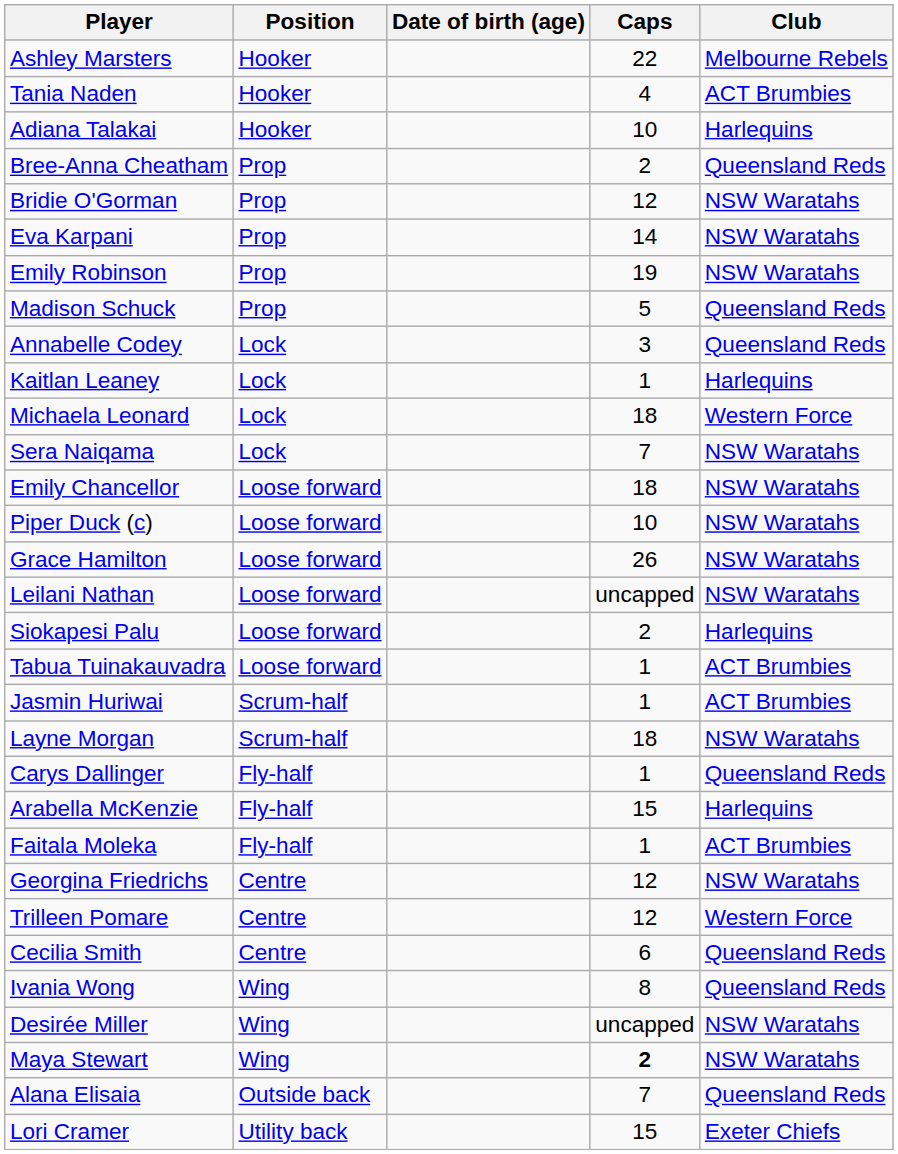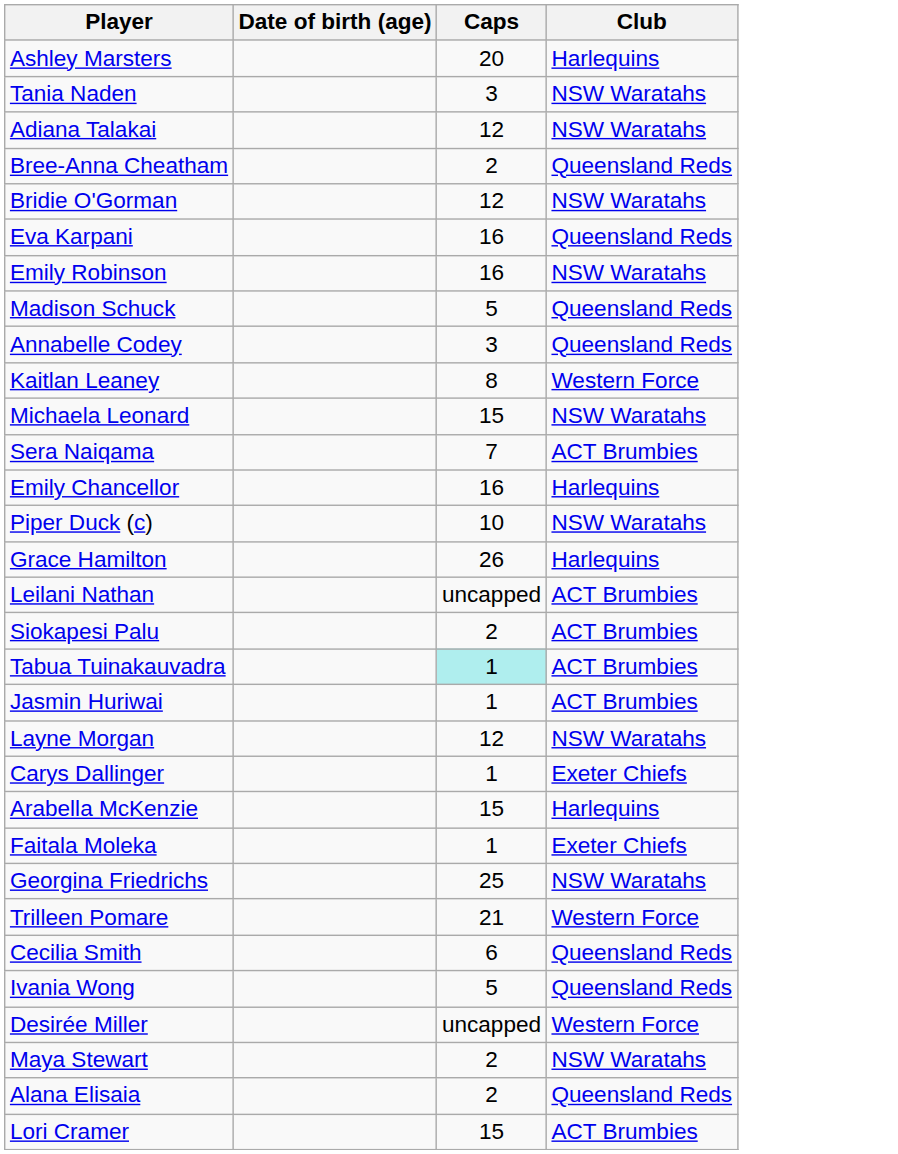 <table class="wikitable sortable">
 <tr>
 <th>Player</th>
-<th>Position</th>
 <th>Date of birth (age)</th>
 <th>Caps</th>
 <th>Club</th>
 </tr>
 <tr>
 <td><a href='#'>Ashley Marsters</a></td>
-<td><a href='#'>Hooker</a></td>
 <td></td>
-<td align="center">22</td>
-<td> <a href='#'>Melbourne Rebels</a></td>
+<td align="center">20</td>
+<td> <a href='#'>Harlequins</a></td>
 </tr>
 <tr>
 <td><a href='#'>Tania Naden</a></td>
-<td><a href='#'>Hooker</a></td>
 <td></td>
-<td align="center">4</td>
-<td> <a href='#'>ACT Brumbies</a></td>
+<td align="center">3</td>
+<td> <a href='#'>NSW Waratahs</a></td>
 </tr>
 <tr>
 <td><a href='#'>Adiana Talakai</a></td>
-<td><a href='#'>Hooker</a></td>
 <td></td>
-<td align="center">10</td>
-<td> <a href='#'>Harlequins</a></td>
+<td align="center">12</td>
+<td> <a href='#'>NSW Waratahs</a></td>
 </tr>
 <tr>
 <td><a href='#'>Bree-Anna Cheatham</a></td>
-<td><a href='#'>Prop</a></td>
 <td></td>
 <td align="center">2</td>
 <td> <a href='#'>Queensland Reds</a></td>
 </tr>
 <tr>
 <td><a href='#'>Bridie O'Gorman</a></td>
-<td><a href='#'>Prop</a></td>
 <td></td>
 <td align="center">12</td>
 <td> <a href='#'>NSW Waratahs</a></td>
 </tr>
 <tr>
 <td><a href='#'>Eva Karpani</a></td>
-<td><a href='#'>Prop</a></td>
 <td></td>
-<td align="center">14</td>
-<td> <a href='#'>NSW Waratahs</a></td>
+<td align="center">16</td>
+<td> <a href='#'>Queensland Reds</a></td>
 </tr>
 <tr>
 <td><a href='#'>Emily Robinson</a></td>
-<td><a href='#'>Prop</a></td>
 <td></td>
-<td align="center">19</td>
+<td align="center">16</td>
 <td> <a href='#'>NSW Waratahs</a></td>
 </tr>
 <tr>
 <td><a href='#'>Madison Schuck</a></td>
-<td><a href='#'>Prop</a></td>
 <td></td>
 <td align="center">5</td>
 <td> <a href='#'>Queensland Reds</a></td>
 </tr>
 <tr>
 <td><a href='#'>Annabelle Codey</a></td>
-<td><a href='#'>Lock</a></td>
 <td></td>
 <td align="center">3</td>
 <td> <a href='#'>Queensland Reds</a></td>
 </tr>
 <tr>
 <td><a href='#'>Kaitlan Leaney</a></td>
-<td><a href='#'>Lock</a></td>
 <td></td>
-<td align="center">1</td>
+<td align="center">8</td>
+<td> <a href='#'>Western Force</a></td>
+</tr>
+<tr>
+<td><a href='#'>Michaela Leonard</a></td>
+<td></td>
+<td align="center">15</td>
+<td> <a href='#'>NSW Waratahs</a></td>
+</tr>
+<tr>
+<td><a href='#'>Sera Naiqama</a></td>
+<td></td>
+<td align="center">7</td>
+<td> <a href='#'>ACT Brumbies</a></td>
+</tr>
+<tr>
+<td><a href='#'>Emily Chancellor</a></td>
+<td></td>
+<td align="center">16</td>
 <td> <a href='#'>Harlequins</a></td>
 </tr>
 <tr>
-<td><a href='#'>Michaela Leonard</a></td>
-<td><a href='#'>Lock</a></td>
-<td></td>
-<td align="center">18</td>
-<td> <a href='#'>Western Force</a></td>
-</tr>
-<tr>
-<td><a href='#'>Sera Naiqama</a></td>
-<td><a href='#'>Lock</a></td>
-<td></td>
-<td align="center">7</td>
-<td> <a href='#'>NSW Waratahs</a></td>
-</tr>
-<tr>
-<td><a href='#'>Emily Chancellor</a></td>
-<td><a href='#'>Loose forward</a></td>
-<td></td>
-<td align="center">18</td>
-<td> <a href='#'>NSW Waratahs</a></td>
-</tr>
-<tr>
 <td><a href='#'>Piper Duck</a> (<a href='#'>c</a>)</td>
-<td><a href='#'>Loose forward</a></td>
 <td></td>
 <td align="center">10</td>
 <td> <a href='#'>NSW Waratahs</a></td>
 </tr>
 <tr>
 <td><a href='#'>Grace Hamilton</a></td>
-<td><a href='#'>Loose forward</a></td>
 <td></td>
 <td align="center">26</td>
-<td> <a href='#'>NSW Waratahs</a></td>
+<td> <a href='#'>Harlequins</a></td>
 </tr>
 <tr>
 <td><a href='#'>Leilani Nathan</a></td>
-<td><a href='#'>Loose forward</a></td>
 <td></td>
 <td align="center">uncapped</td>
-<td> <a href='#'>NSW Waratahs</a></td>
+<td> <a href='#'>ACT Brumbies</a></td>
 </tr>
 <tr>
 <td><a href='#'>Siokapesi Palu</a></td>
-<td><a href='#'>Loose forward</a></td>
 <td></td>
 <td align="center">2</td>
-<td> <a href='#'>Harlequins</a></td>
+<td> <a href='#'>ACT Brumbies</a></td>
 </tr>
 <tr>
 <td><a href='#'>Tabua Tuinakauvadra</a></td>
-<td><a href='#'>Loose forward</a></td>
 <td></td>
-<td align="center">1</td>
+<td align="center" style="background: paleturquoise;">1</td>
 <td> <a href='#'>ACT Brumbies</a></td>
 </tr>
 <tr>
 <td><a href='#'>Jasmin Huriwai</a></td>
-<td><a href='#'>Scrum-half</a></td>
 <td></td>
 <td align="center">1</td>
 <td> <a href='#'>ACT Brumbies</a></td>
 </tr>
 <tr>
 <td><a href='#'>Layne Morgan</a></td>
-<td><a href='#'>Scrum-half</a></td>
 <td></td>
-<td align="center">18</td>
+<td align="center">12</td>
 <td> <a href='#'>NSW Waratahs</a></td>
 </tr>
 <tr>
 <td><a href='#'>Carys Dallinger</a></td>
-<td><a href='#'>Fly-half</a></td>
 <td></td>
 <td align="center">1</td>
-<td> <a href='#'>Queensland Reds</a></td>
+<td> <a href='#'>Exeter Chiefs</a></td>
 </tr>
 <tr>
 <td><a href='#'>Arabella McKenzie</a></td>
-<td><a href='#'>Fly-half</a></td>
 <td></td>
 <td align="center">15</td>
 <td> <a href='#'>Harlequins</a></td>
 </tr>
 <tr>
 <td><a href='#'>Faitala Moleka</a></td>
-<td><a href='#'>Fly-half</a></td>
 <td></td>
 <td align="center">1</td>
-<td> <a href='#'>ACT Brumbies</a></td>
+<td> <a href='#'>Exeter Chiefs</a></td>
 </tr>
 <tr>
 <td><a href='#'>Georgina Friedrichs</a></td>
-<td><a href='#'>Centre</a></td>
 <td></td>
-<td align="center">12</td>
+<td align="center">25</td>
 <td> <a href='#'>NSW Waratahs</a></td>
 </tr>
 <tr>
 <td><a href='#'>Trilleen Pomare</a></td>
-<td><a href='#'>Centre</a></td>
 <td></td>
-<td align="center">12</td>
+<td align="center">21</td>
 <td> <a href='#'>Western Force</a></td>
 </tr>
 <tr>
 <td><a href='#'>Cecilia Smith</a></td>
-<td><a href='#'>Centre</a></td>
 <td></td>
 <td align="center">6</td>
 <td> <a href='#'>Queensland Reds</a></td>
 </tr>
 <tr>
 <td><a href='#'>Ivania Wong</a></td>
-<td><a href='#'>Wing</a></td>
 <td></td>
-<td align="center">8</td>
+<td align="center">5</td>
 <td> <a href='#'>Queensland Reds</a></td>
 </tr>
 <tr>
 <td><a href='#'>Desirée Miller</a></td>
-<td><a href='#'>Wing</a></td>
 <td></td>
 <td align="center">uncapped</td>
-<td> <a href='#'>NSW Waratahs</a></td>
+<td> <a href='#'>Western Force</a></td>
 </tr>
 <tr>
 <td><a href='#'>Maya Stewart</a></td>
-<td><a href='#'>Wing</a></td>
 <td></td>
-<td align="center"><strong>2</strong></td>
+<td align="center">2</td>
 <td> <a href='#'>NSW Waratahs</a></td>
 </tr>
 <tr>
 <td><a href='#'>Alana Elisaia</a></td>
-<td><a href='#'>Outside back</a></td>
 <td></td>
-<td align="center">7</td>
+<td align="center">2</td>
 <td> <a href='#'>Queensland Reds</a></td>
 </tr>
 <tr>
 <td><a href='#'>Lori Cramer</a></td>
-<td><a href='#'>Utility back</a></td>
 <td></td>
 <td align="center">15</td>
-<td> <a href='#'>Exeter Chiefs</a></td>
+<td> <a href='#'>ACT Brumbies</a></td>
 </tr>
 </table>
